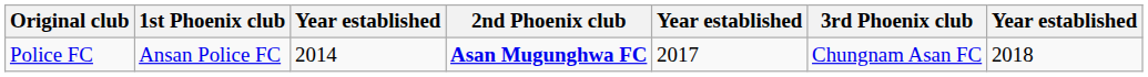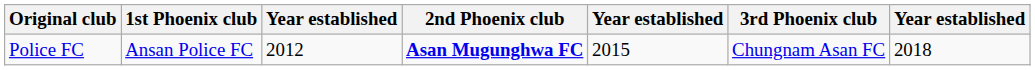 <table class="wikitable">
 <tr>
 <th>Original club</th>
 <th>1st Phoenix club</th>
 <th>Year established</th>
 <th>2nd Phoenix club</th>
 <th>Year established</th>
 <th>3rd Phoenix club</th>
 <th>Year established</th>
 </tr>
 <tr>
 <td><a href='#'>Police FC</a></td>
 <td><a href='#'>Ansan Police FC</a></td>
-<td>2014</td>
+<td>2012</td>
 <td><strong><a href='#'>Asan Mugunghwa FC</a></strong></td>
-<td>2017</td>
+<td>2015</td>
 <td><a href='#'>Chungnam Asan FC</a></td>
 <td>2018</td>
 </tr>
 </table>
